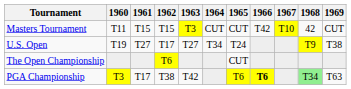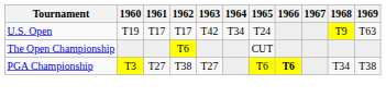 <table class="wikitable" style="font-size:95%;text-align:center;">
 <tr>
 <th>Tournament</th>
 <th>1960</th>
 <th>1961</th>
 <th>1962</th>
 <th>1963</th>
 <th>1964</th>
 <th>1965</th>
 <th>1966</th>
 <th>1967</th>
 <th>1968</th>
 <th>1969</th>
 </tr>
 <tr>
-<td align=left><a href='#'>Masters Tournament</a></td>
-<td>T11</td>
-<td>T15</td>
-<td>T15</td>
-<td style="background:yellow;">T3</td>
-<td>CUT</td>
-<td>CUT</td>
-<td>T42</td>
-<td style="background:yellow;">T10</td>
-<td>42</td>
-<td>CUT</td>
-</tr>
-<tr>
 <td align=left><a href='#'>U.S. Open</a></td>
 <td>T19</td>
-<td>T27</td>
 <td>T17</td>
-<td>T27</td>
+<td>T17</td>
+<td>T42</td>
 <td>T34</td>
 <td>T24</td>
 <td style="background:#eeeeee;"></td>
 <td style="background:#eeeeee;"></td>
 <td style="background:yellow;">T9</td>
-<td>T38</td>
+<td>T63</td>
 </tr>
 <tr>
 <td align=left><a href='#'>The Open Championship</a></td>
 <td style="background:#eeeeee;"></td>
 <td style="background:#eeeeee;"></td>
 <td style="background:yellow;">T6</td>
 <td style="background:#eeeeee;"></td>
 <td style="background:#eeeeee;"></td>
 <td>CUT</td>
 <td style="background:#eeeeee;"></td>
 <td style="background:#eeeeee;"></td>
 <td style="background:#eeeeee;"></td>
 <td style="background:#eeeeee;"></td>
 </tr>
 <tr>
 <td align=left><a href='#'>PGA Championship</a></td>
 <td style="background:yellow;">T3</td>
-<td>T17</td>
+<td>T27</td>
 <td>T38</td>
-<td>T42</td>
+<td>T27</td>
 <td style="background:#eeeeee;"></td>
 <td style="background:yellow;">T6</td>
 <td style="background:yellow;"><strong>T6</strong></td>
 <td style="background:#eeeeee;"></td>
-<td style="background: lightgreen;">T34</td>
-<td>T63</td>
+<td>T34</td>
+<td>T38</td>
 </tr>
 </table>
